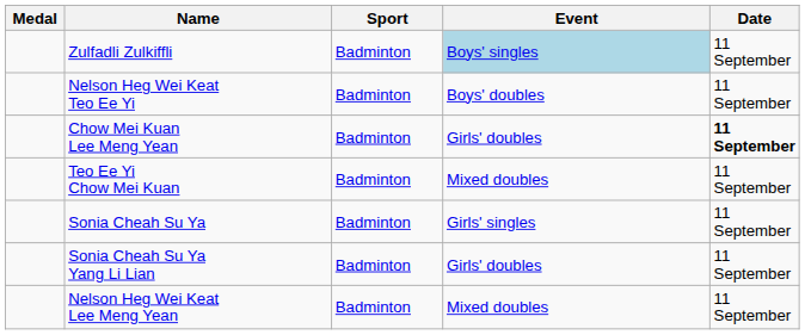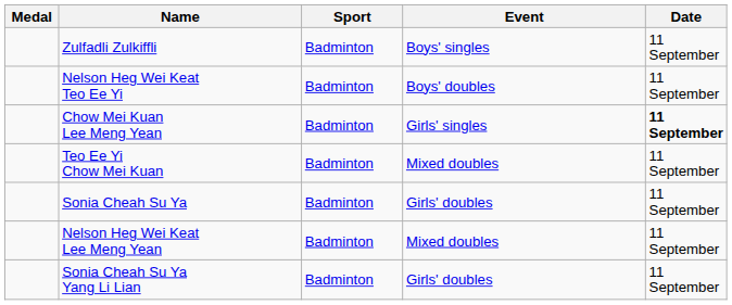 <table class="wikitable sortable" style="font-size:95%">
 <tr>
 <th width="50">Medal</th>
 <th width="250">Name</th>
 <th width="100">Sport</th>
 <th width="250">Event</th>
 <th width="50">Date</th>
 </tr>
 <tr>
 <td></td>
 <td><a href='#'>Zulfadli Zulkiffli</a></td>
 <td><a href='#'>Badminton</a></td>
-<td style="background: lightblue;"><a href='#'>Boys' singles</a></td>
+<td><a href='#'>Boys' singles</a></td>
 <td>11 September</td>
 </tr>
 <tr>
 <td></td>
 <td><a href='#'>Nelson Heg Wei Keat</a><br><a href='#'>Teo Ee Yi</a></td>
 <td><a href='#'>Badminton</a></td>
 <td><a href='#'>Boys' doubles</a></td>
 <td>11 September</td>
 </tr>
 <tr>
 <td></td>
 <td><a href='#'>Chow Mei Kuan</a><br><a href='#'>Lee Meng Yean</a></td>
 <td><a href='#'>Badminton</a></td>
-<td><a href='#'>Girls' doubles</a></td>
+<td><a href='#'>Girls' singles</a></td>
 <td><strong>11 September</strong></td>
 </tr>
 <tr>
 <td></td>
 <td><a href='#'>Teo Ee Yi</a><br><a href='#'>Chow Mei Kuan</a></td>
 <td><a href='#'>Badminton</a></td>
 <td><a href='#'>Mixed doubles</a></td>
 <td>11 September</td>
 </tr>
 <tr>
 <td></td>
 <td><a href='#'>Sonia Cheah Su Ya</a></td>
 <td><a href='#'>Badminton</a></td>
-<td><a href='#'>Girls' singles</a></td>
-<td>11 September</td>
-</tr>
-<tr>
-<td></td>
-<td><a href='#'>Sonia Cheah Su Ya</a><br><a href='#'>Yang Li Lian</a></td>
-<td><a href='#'>Badminton</a></td>
 <td><a href='#'>Girls' doubles</a></td>
 <td>11 September</td>
 </tr>
 <tr>
 <td></td>
 <td><a href='#'>Nelson Heg Wei Keat</a><br><a href='#'>Lee Meng Yean</a></td>
 <td><a href='#'>Badminton</a></td>
 <td><a href='#'>Mixed doubles</a></td>
 <td>11 September</td>
 </tr>
+<tr>
+<td></td>
+<td><a href='#'>Sonia Cheah Su Ya</a><br><a href='#'>Yang Li Lian</a></td>
+<td><a href='#'>Badminton</a></td>
+<td><a href='#'>Girls' doubles</a></td>
+<td>11 September</td>
+</tr>
 </table>
